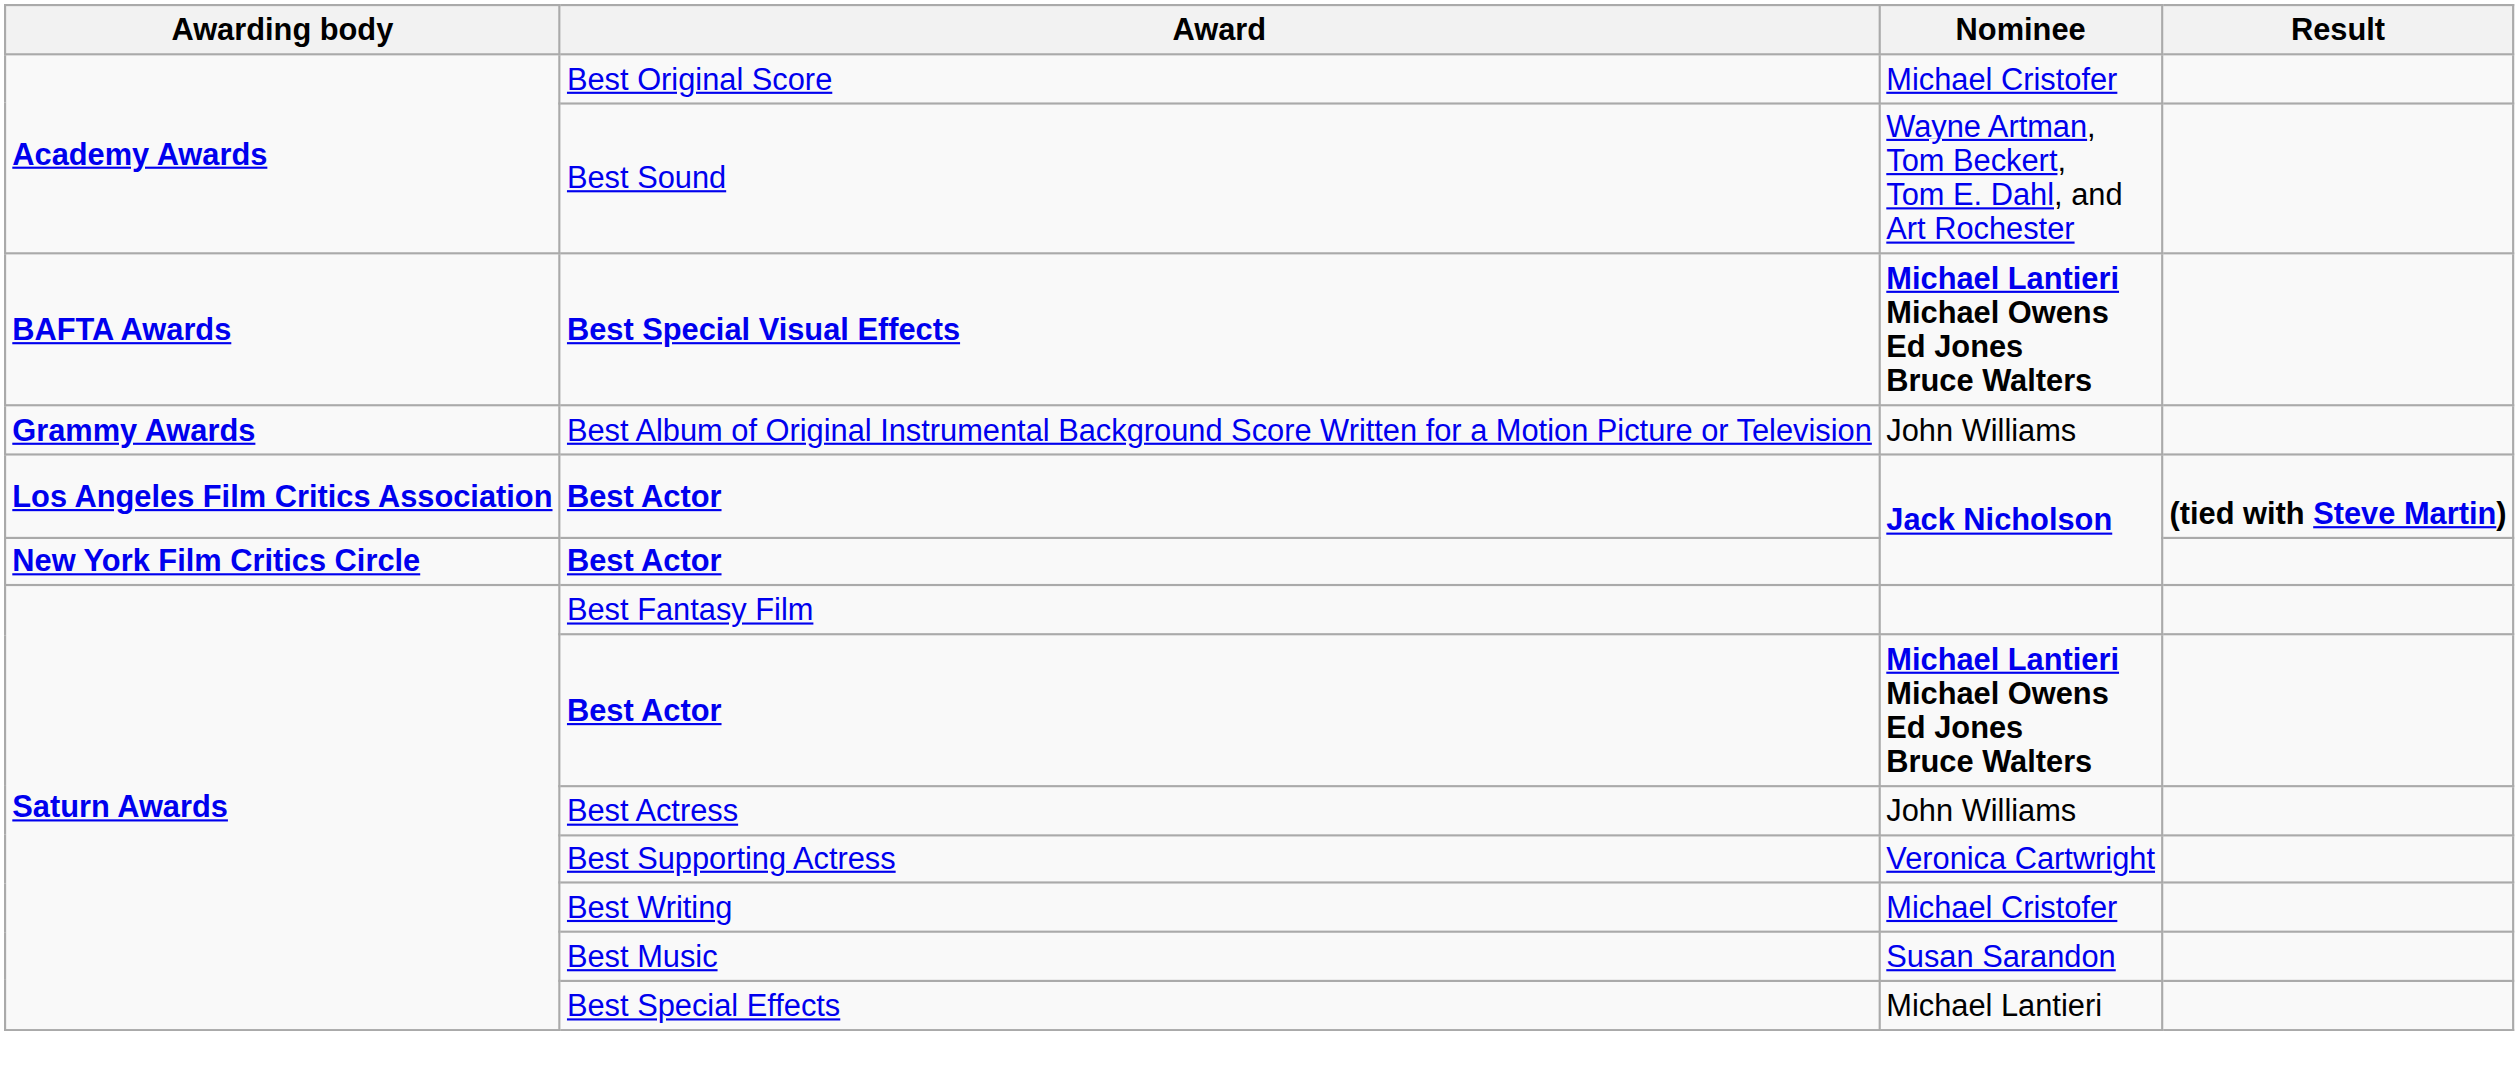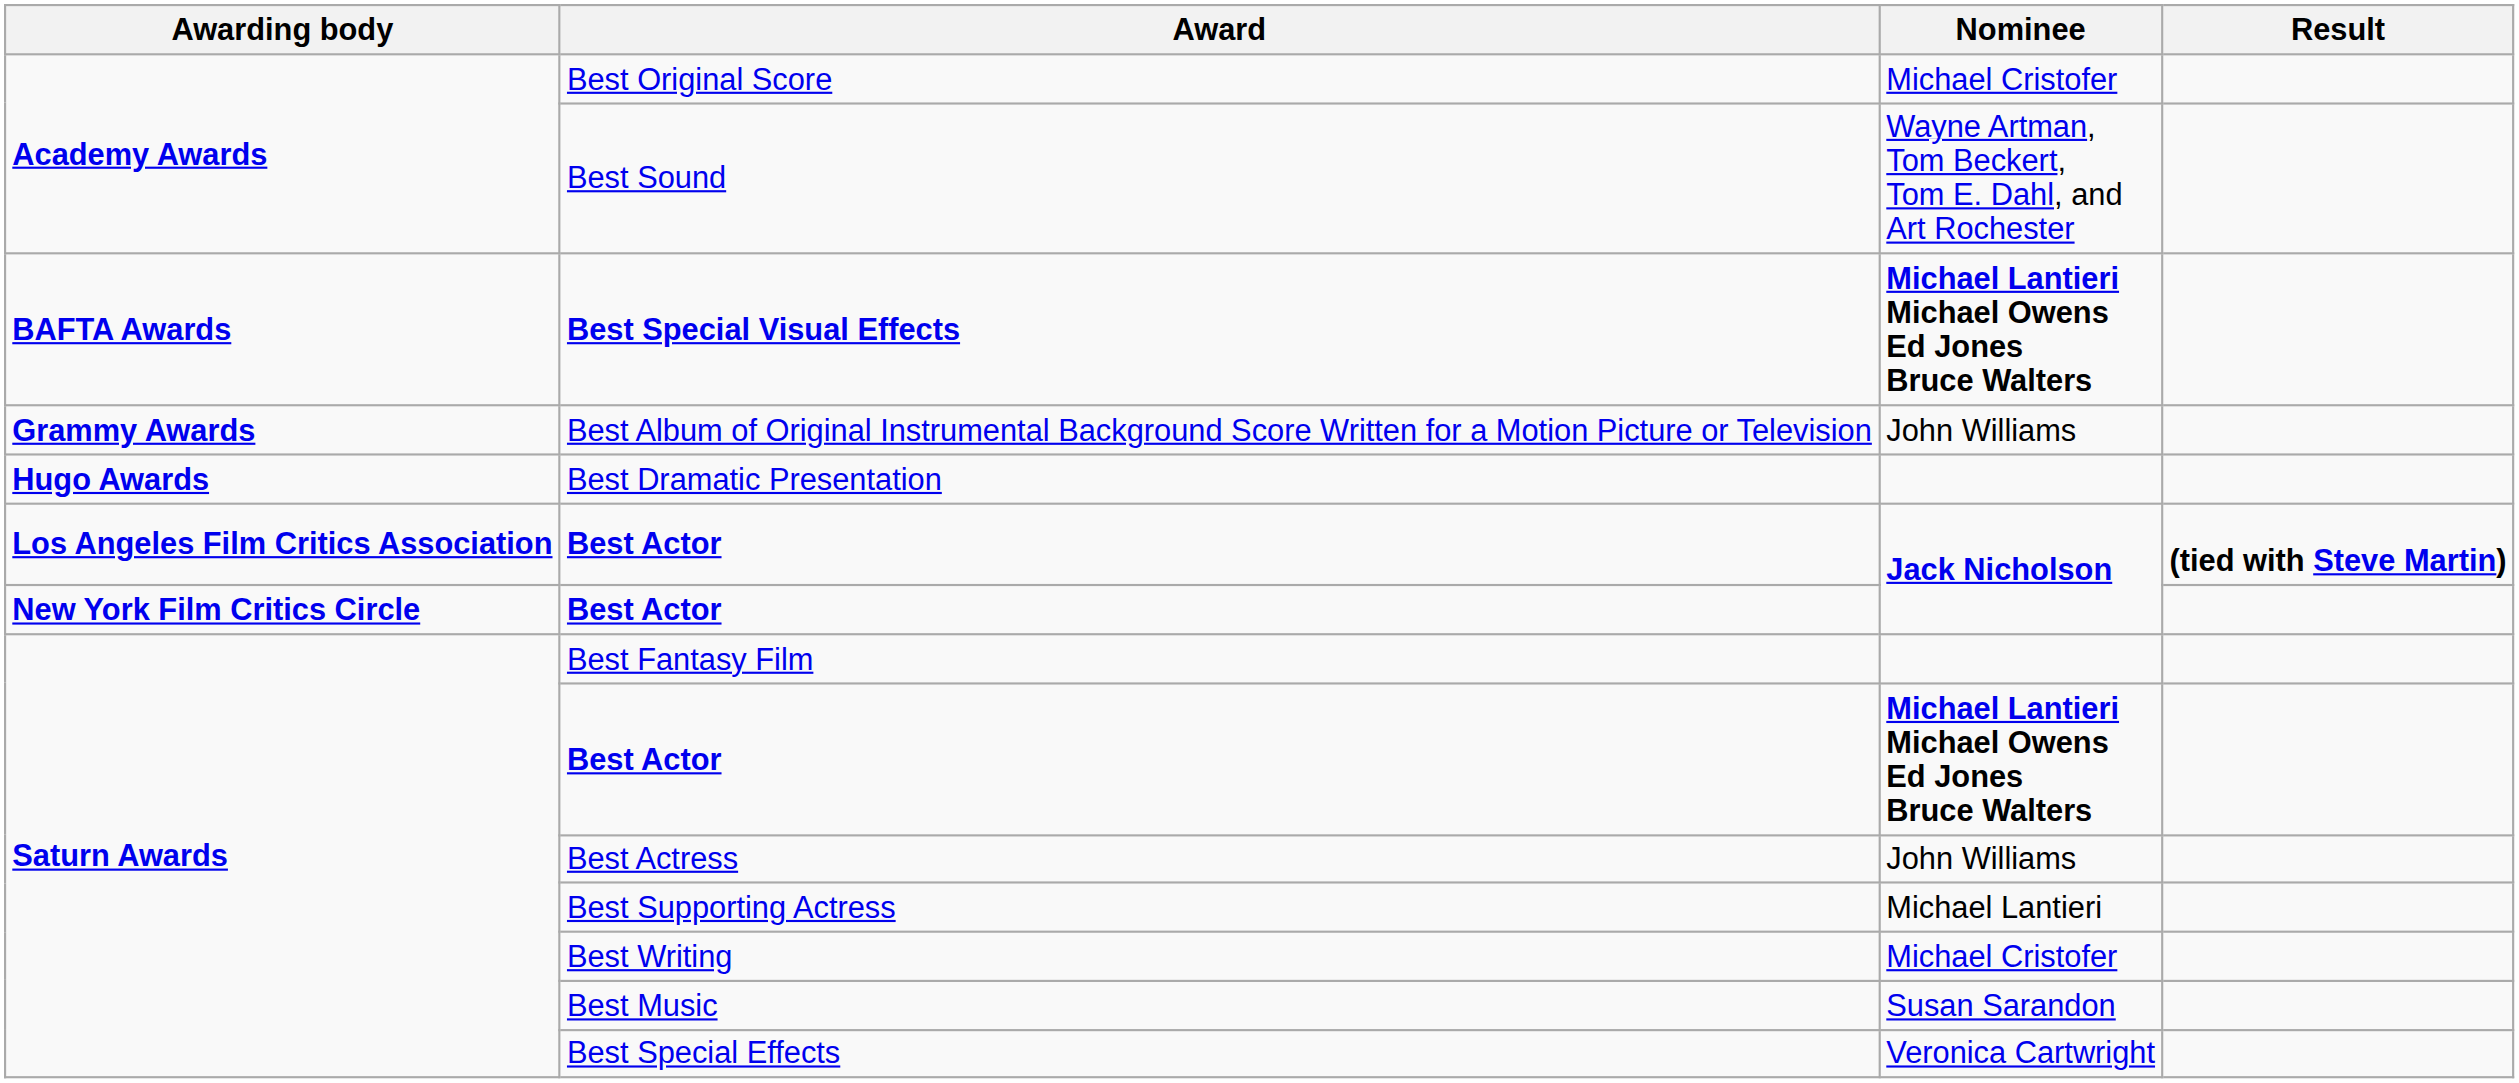 <table class="wikitable" style="font-size: 90%;">
 <tr>
 <th scope="col">Awarding body</th>
 <th scope="col">Award</th>
 <th scope="col">Nominee</th>
 <th scope="col">Result</th>
 </tr>
 <tr>
 <td rowspan="2"><strong><a href='#'>Academy Awards</a></strong></td>
 <td><a href='#'>Best Original Score</a></td>
 <td><a href='#'>Michael Cristofer</a></td>
 <td></td>
 </tr>
 <tr>
 <td><a href='#'>Best Sound</a></td>
 <td><a href='#'>Wayne Artman</a>, <br><a href='#'>Tom Beckert</a>, <br><a href='#'>Tom E. Dahl</a>, and <br><a href='#'>Art Rochester</a></td>
 <td></td>
 </tr>
 <tr>
 <td><strong><a href='#'>BAFTA Awards</a></strong></td>
 <td><strong><a href='#'>Best Special Visual Effects</a></strong></td>
 <td><strong><a href='#'>Michael Lantieri</a><br>Michael Owens<br>Ed Jones<br>Bruce Walters</strong></td>
 <td></td>
 </tr>
 <tr>
 <td><strong><a href='#'>Grammy Awards</a></strong></td>
 <td><a href='#'>Best Album of Original Instrumental Background Score Written for a Motion Picture or Television</a></td>
 <td>John Williams</td>
 <td></td>
 </tr>
 <tr>
+<td><strong><a href='#'>Hugo Awards</a></strong></td>
+<td><a href='#'>Best Dramatic Presentation</a></td>
+<td></td>
+<td></td>
+</tr>
+<tr>
 <td><strong><a href='#'>Los Angeles Film Critics Association</a></strong></td>
 <td><strong><a href='#'>Best Actor</a></strong></td>
 <td rowspan="2"><strong><a href='#'>Jack Nicholson</a></strong></td>
 <td><strong><br>(tied with <a href='#'>Steve Martin</a>)</strong></td>
 </tr>
 <tr>
 <td><strong><a href='#'>New York Film Critics Circle</a></strong></td>
 <td><strong><a href='#'>Best Actor</a></strong></td>
 <td></td>
 </tr>
 <tr>
 <td rowspan="7"><strong><a href='#'>Saturn Awards</a></strong></td>
 <td><a href='#'>Best Fantasy Film</a></td>
 <td></td>
 <td></td>
 </tr>
 <tr>
 <td><strong><a href='#'>Best Actor</a></strong></td>
 <td><strong><a href='#'>Michael Lantieri</a><br>Michael Owens<br>Ed Jones<br>Bruce Walters</strong></td>
 <td></td>
 </tr>
 <tr>
 <td><a href='#'>Best Actress</a></td>
 <td>John Williams</td>
 <td></td>
 </tr>
 <tr>
 <td><a href='#'>Best Supporting Actress</a></td>
-<td><a href='#'>Veronica Cartwright</a></td>
+<td>Michael Lantieri</td>
 <td></td>
 </tr>
 <tr>
 <td><a href='#'>Best Writing</a></td>
 <td><a href='#'>Michael Cristofer</a></td>
 <td></td>
 </tr>
 <tr>
 <td><a href='#'>Best Music</a></td>
 <td><a href='#'>Susan Sarandon</a></td>
 <td></td>
 </tr>
 <tr>
 <td><a href='#'>Best Special Effects</a></td>
-<td>Michael Lantieri</td>
+<td><a href='#'>Veronica Cartwright</a></td>
 <td></td>
 </tr>
 </table>
